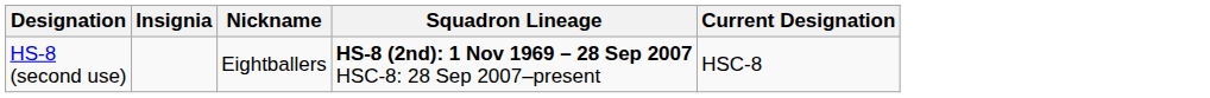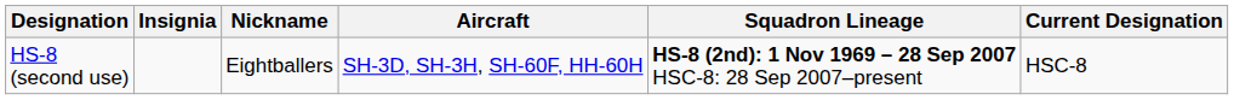 <table class="wikitable">
 <tr>
 <th>Designation</th>
 <th>Insignia</th>
 <th>Nickname</th>
+<th>Aircraft</th>
 <th>Squadron Lineage</th>
 <th>Current Designation</th>
 </tr>
 <tr>
 <td><a href='#'>HS-8</a><br>(second use)</td>
 <td></td>
 <td>Eightballers</td>
+<td><a href='#'>SH-3D, SH-3H</a>, <a href='#'>SH-60F, HH-60H</a></td>
 <td style="white-space: nowrap;"><strong>HS-8 (2nd): 1 Nov 1969 – 28 Sep 2007</strong><br>HSC-8: 28 Sep 2007–present</td>
 <td>HSC-8</td>
 </tr>
 </table>
